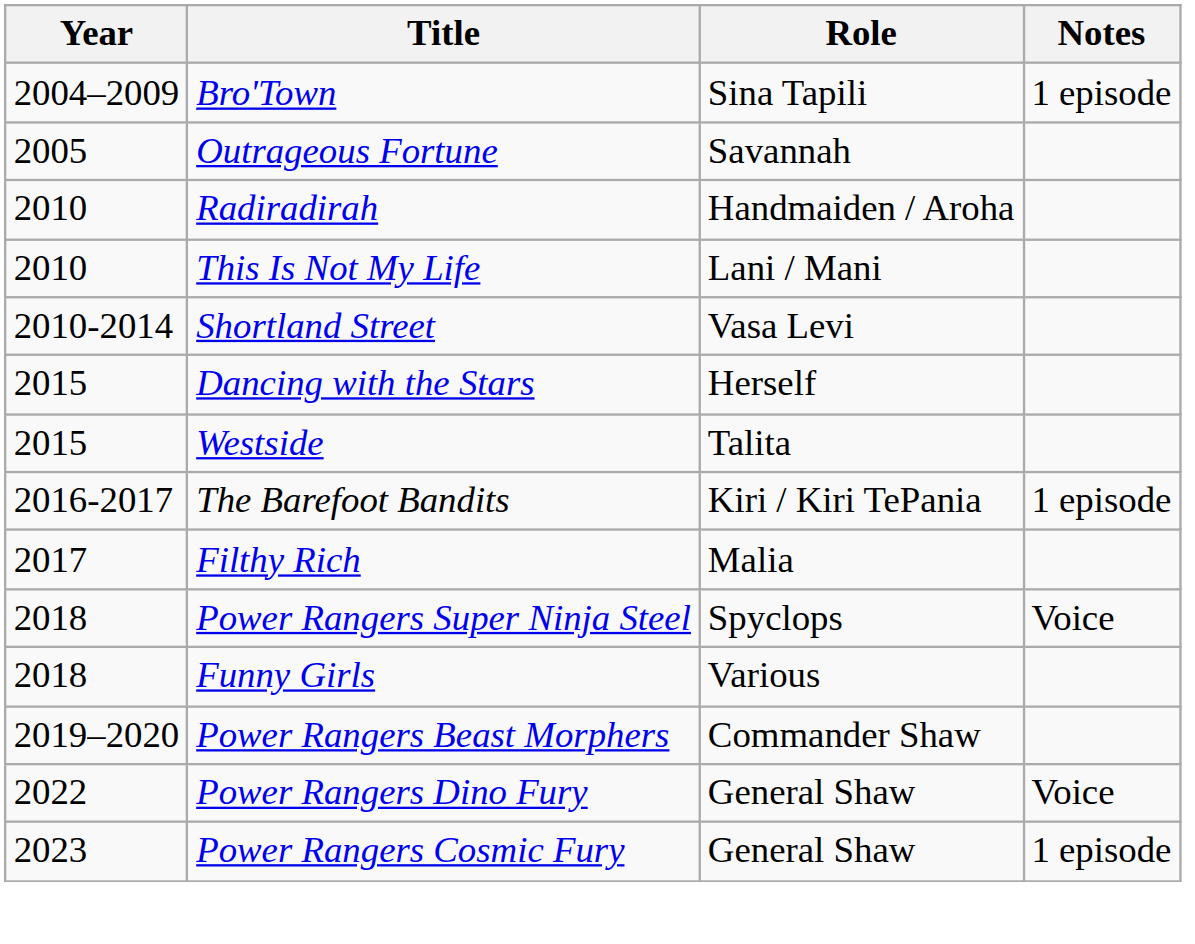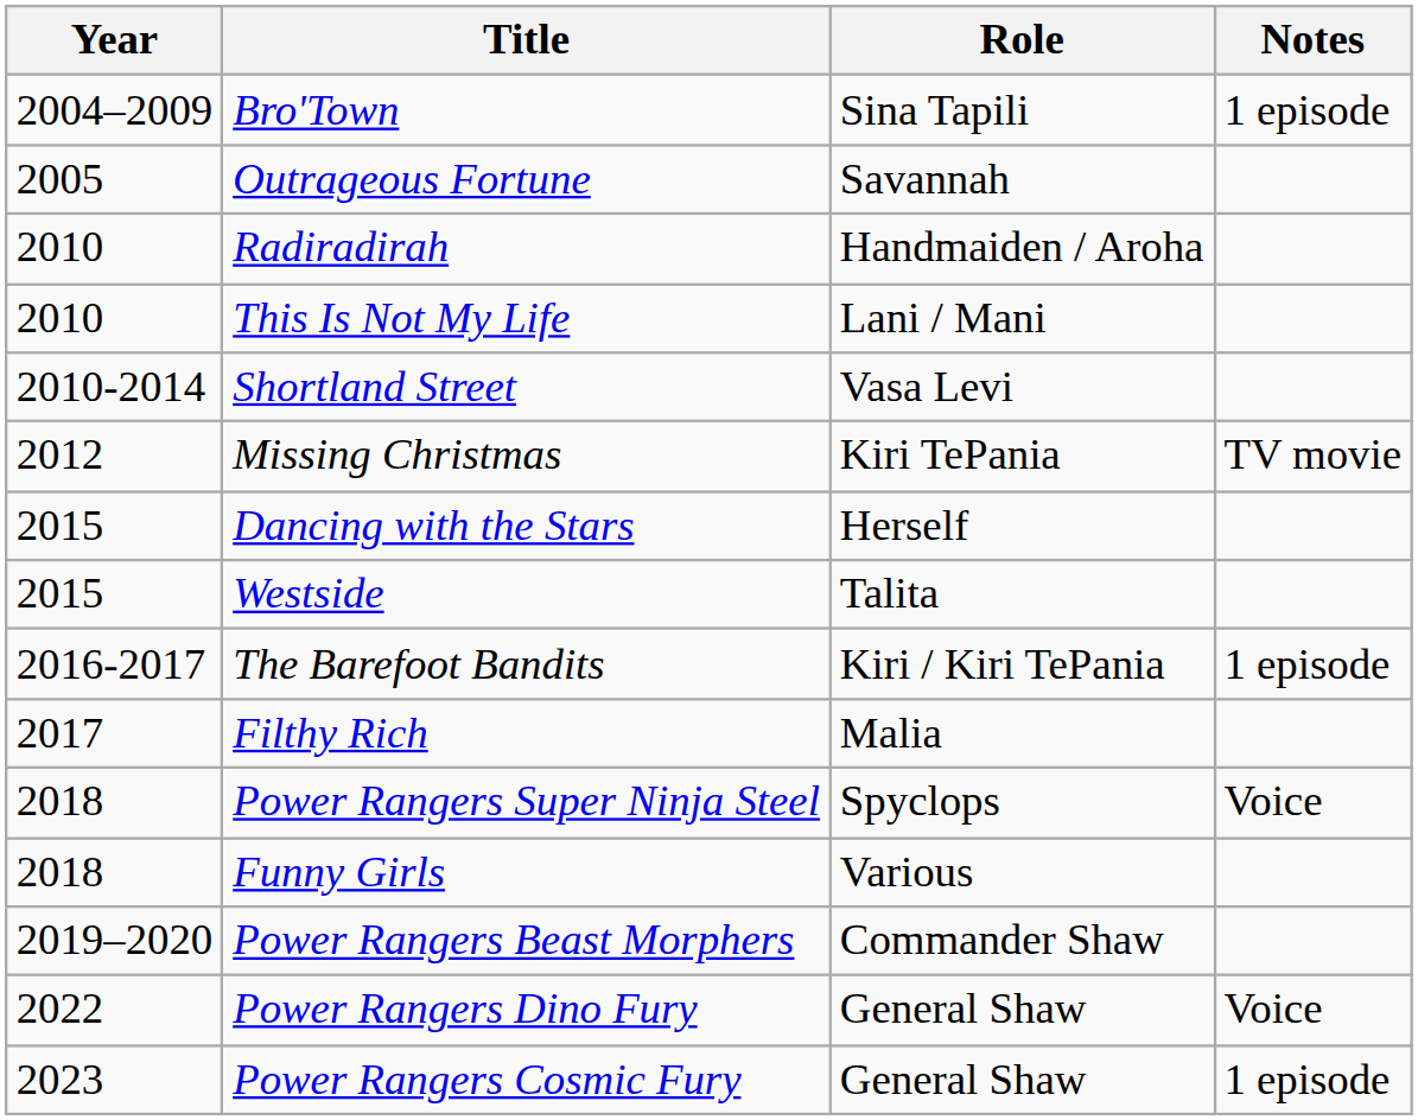 <table class="wikitable sortable">
 <tr>
 <th>Year</th>
 <th>Title</th>
 <th>Role</th>
 <th class="unsortable">Notes</th>
 </tr>
 <tr>
 <td>2004–2009</td>
 <td><em><a href='#'>Bro'Town</a></em></td>
 <td>Sina Tapili</td>
 <td>1 episode</td>
 </tr>
 <tr>
 <td>2005</td>
 <td><em><a href='#'>Outrageous Fortune</a></em></td>
 <td>Savannah</td>
 <td></td>
 </tr>
 <tr>
 <td>2010</td>
 <td><em><a href='#'>Radiradirah</a></em></td>
 <td>Handmaiden / Aroha</td>
 <td></td>
 </tr>
 <tr>
 <td>2010</td>
 <td><em><a href='#'>This Is Not My Life</a></em></td>
 <td>Lani / Mani</td>
 <td></td>
 </tr>
 <tr>
 <td>2010-2014</td>
 <td><em><a href='#'>Shortland Street</a></em></td>
 <td>Vasa Levi</td>
 <td></td>
+</tr>
+<tr>
+<td>2012</td>
+<td><em>Missing Christmas</em></td>
+<td>Kiri TePania</td>
+<td>TV movie</td>
 </tr>
 <tr>
 <td>2015</td>
 <td><em><a href='#'>Dancing with the Stars</a></em></td>
 <td>Herself</td>
 <td></td>
 </tr>
 <tr>
 <td>2015</td>
 <td><em><a href='#'>Westside</a></em></td>
 <td>Talita</td>
 <td></td>
 </tr>
 <tr>
 <td>2016-2017</td>
 <td><em>The Barefoot Bandits</em></td>
 <td>Kiri / Kiri TePania</td>
 <td>1 episode</td>
 </tr>
 <tr>
 <td>2017</td>
 <td><em><a href='#'>Filthy Rich</a></em></td>
 <td>Malia</td>
 <td></td>
 </tr>
 <tr>
 <td>2018</td>
 <td><em><a href='#'>Power Rangers Super Ninja Steel</a></em></td>
 <td>Spyclops</td>
 <td>Voice</td>
 </tr>
 <tr>
 <td>2018</td>
 <td><em><a href='#'>Funny Girls</a></em></td>
 <td>Various</td>
 <td></td>
 </tr>
 <tr>
 <td>2019–2020</td>
 <td><em><a href='#'>Power Rangers Beast Morphers</a></em></td>
 <td>Commander Shaw</td>
 <td></td>
 </tr>
 <tr>
 <td>2022</td>
 <td><em><a href='#'>Power Rangers Dino Fury</a></em></td>
 <td>General Shaw</td>
 <td>Voice</td>
 </tr>
 <tr>
 <td>2023</td>
 <td><em><a href='#'>Power Rangers Cosmic Fury</a></em></td>
 <td>General Shaw</td>
 <td>1 episode</td>
 </tr>
 </table>
